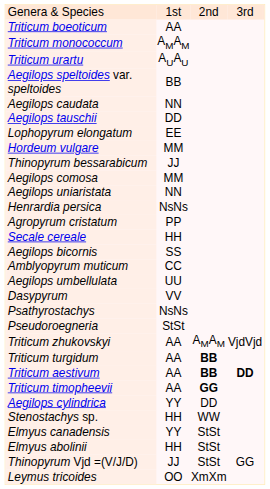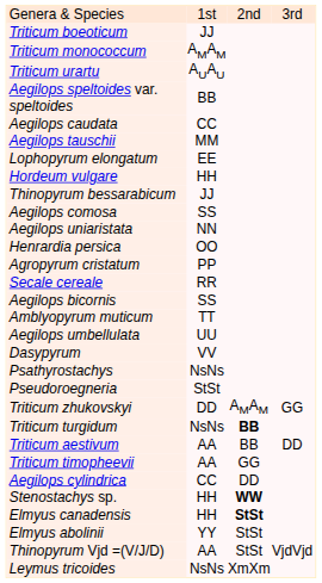 <table border="0" cellspacing="0" cellpadding="1"  style="float:Right; text-align:center; margin-left:2em; margin-bottom:1em; border:1px #feb solid; background:#fff7f8;">
 <tr style = "background:#ffe7d7">
 <td></td>
 <td style="text-align:left; width:200px;">Genera & Species</td>
 <td style="width:40px">1st</td>
 <td style="width:40px">2nd</td>
 <td style="width:40px">3rd</td>
 <td></td>
 </tr>
 <tr>
 <td style="text-align:right; background:#ffefe7;"></td>
 <td style="text-align:left; background:#ffefe7;"><em><a href='#'>Triticum boeoticum</a></em></td>
-<td>AA</td>
+<td>JJ</td>
 <td></td>
 <td></td>
 </tr>
 <tr>
 <td style="text-align:right; background:#ffefe7;"></td>
 <td style="text-align:left; background:#ffefe7;"><em><a href='#'>Triticum monococcum</a></em></td>
 <td>A<sub>M</sub>A<sub>M</sub></td>
 <td></td>
 <td></td>
 </tr>
 <tr>
 <td style="text-align:right; background:#ffefe7;"></td>
 <td style="text-align:left; background:#ffefe7;"><em><a href='#'>Triticum urartu</a></em></td>
 <td>A<sub>U</sub>A<sub>U</sub></td>
 <td></td>
 <td></td>
 </tr>
 <tr>
 <td style="text-align:right; background:#ffefe7;"></td>
 <td style="text-align:left; background:#ffefe7;"><em><a href='#'>Aegilops speltoides</a></em> var. <em>speltoides</em></td>
 <td>BB</td>
 <td></td>
 <td></td>
 </tr>
 <tr>
 <td style="text-align:right; background:#ffefe7;"></td>
 <td style="text-align:left; background:#ffefe7;"><em>Aegilops caudata</em></td>
-<td>NN</td>
+<td>CC</td>
 <td></td>
 <td></td>
 </tr>
 <tr>
 <td style="text-align:right; background:#ffefe7;"></td>
 <td style="text-align:left; background:#ffefe7;"><em><a href='#'>Aegilops tauschii</a></em></td>
-<td>DD</td>
+<td>MM</td>
 <td></td>
 <td></td>
 </tr>
 <tr>
 <td style="text-align:right; background:#ffefe7;"></td>
 <td style="text-align:left; background:#ffefe7;"><em>Lophopyrum elongatum</em></td>
 <td>EE</td>
 <td></td>
 <td></td>
 </tr>
 <tr>
 <td style="text-align:right; background:#ffefe7;"></td>
 <td style="text-align:left; background:#ffefe7;"><em><a href='#'>Hordeum vulgare</a></em></td>
-<td>MM</td>
+<td>HH</td>
 <td></td>
 <td></td>
 </tr>
 <tr>
 <td style="text-align:right; background:#ffefe7;"></td>
 <td style="text-align:left; background:#ffefe7;"><em>Thinopyrum bessarabicum</em></td>
 <td>JJ</td>
 <td></td>
 <td></td>
 </tr>
 <tr>
 <td style="text-align:right; background:#ffefe7;"></td>
 <td style="text-align:left; background:#ffefe7;"><em>Aegilops comosa</em></td>
-<td>MM</td>
+<td>SS</td>
 <td></td>
 <td></td>
 </tr>
 <tr>
 <td style="text-align:right; background:#ffefe7;"></td>
 <td style="text-align:left; background:#ffefe7;"><em>Aegilops uniaristata</em></td>
 <td>NN</td>
 <td></td>
 <td></td>
 </tr>
 <tr>
 <td style="text-align:right; background:#ffefe7;"></td>
 <td style="text-align:left; background:#ffefe7;"><em>Henrardia persica</em></td>
-<td>NsNs</td>
+<td>OO</td>
 <td></td>
 <td></td>
 </tr>
 <tr>
 <td style="text-align:right; background:#ffefe7;"></td>
 <td style="text-align:left; background:#ffefe7;"><em>Agropyrum cristatum</em></td>
 <td>PP</td>
 <td></td>
 <td></td>
 </tr>
 <tr>
 <td style="text-align:right; background:#ffefe7;"></td>
 <td style="text-align:left; background:#ffefe7;"><em><a href='#'>Secale cereale</a></em></td>
-<td>HH</td>
+<td>RR</td>
 <td></td>
 <td></td>
 </tr>
 <tr>
 <td style="text-align:right; background:#ffefe7;"></td>
 <td style="text-align:left; background:#ffefe7;"><em>Aegilops bicornis</em></td>
 <td>SS</td>
 <td></td>
 <td></td>
 </tr>
 <tr>
 <td style="text-align:right; background:#ffefe7;"></td>
 <td style="text-align:left; background:#ffefe7;"><em>Amblyopyrum muticum</em></td>
-<td>CC</td>
+<td>TT</td>
 <td></td>
 <td></td>
 </tr>
 <tr>
 <td style="text-align:right; background:#ffefe7;"></td>
 <td style="text-align:left; background:#ffefe7;"><em>Aegilops umbellulata</em></td>
 <td>UU</td>
 <td></td>
 <td></td>
 </tr>
 <tr>
 <td style="text-align:right; background:#ffefe7;"></td>
 <td style="text-align:left; background:#ffefe7;"><em>Dasypyrum</em></td>
 <td>VV</td>
 <td></td>
 <td></td>
 </tr>
 <tr>
 <td style="text-align:right; background:#ffefe7;"></td>
 <td style="text-align:left; background:#ffefe7;"><em>Psathyrostachys</em></td>
 <td>NsNs</td>
 <td></td>
 <td></td>
 </tr>
 <tr>
 <td style="text-align:right; background:#ffefe7;"></td>
 <td style="text-align:left; background:#ffefe7;"><em>Pseudoroegneria</em></td>
 <td>StSt</td>
 <td></td>
 <td></td>
 </tr>
 <tr>
 <td style="text-align:right; background:#ffefe7;"></td>
 <td style="text-align:left; background:#ffefe7;"><em>Triticum zhukovskyi</em></td>
-<td>AA</td>
+<td>DD</td>
 <td>A<sub>M</sub>A<sub>M</sub></td>
-<td>VjdVjd</td>
+<td>GG</td>
 </tr>
 <tr>
 <td style="text-align:right; background:#ffefe7;"></td>
 <td style="text-align:left; background:#ffefe7;"><em>Triticum turgidum</em></td>
-<td>AA</td>
+<td>NsNs</td>
 <td><strong>BB</strong></td>
 <td></td>
 </tr>
 <tr>
 <td style="text-align:right; background:#ffefe7;"></td>
 <td style="text-align:left; background:#ffefe7;"><em><a href='#'>Triticum aestivum</a></em></td>
 <td>AA</td>
-<td><strong>BB</strong></td>
-<td><strong>DD</strong></td>
+<td>BB</td>
+<td>DD</td>
 </tr>
 <tr>
 <td style="text-align:right; background:#ffefe7;"></td>
 <td style="text-align:left; background:#ffefe7;"><em><a href='#'>Triticum timopheevii</a></em></td>
 <td>AA</td>
-<td><strong>GG</strong></td>
+<td>GG</td>
 <td></td>
 </tr>
 <tr>
 <td style="text-align:right; background:#ffefe7;"></td>
 <td style="text-align:left; background:#ffefe7;"><em><a href='#'>Aegilops cylindrica</a></em></td>
-<td>YY</td>
+<td>CC</td>
 <td>DD</td>
 <td></td>
 </tr>
 <tr>
 <td style="text-align:right; background:#ffefe7;"></td>
 <td style="text-align:left; background:#ffefe7;"><em>Stenostachys</em> sp.</td>
 <td>HH</td>
-<td>WW</td>
+<td><strong>WW</strong></td>
 <td></td>
 </tr>
 <tr>
 <td style="text-align:right; background:#ffefe7;"></td>
 <td style="text-align:left; background:#ffefe7;"><em>Elmyus canadensis</em></td>
+<td>HH</td>
+<td><strong>StSt</strong></td>
+<td></td>
+</tr>
+<tr>
+<td style="text-align:right; background:#ffefe7;"></td>
+<td style="text-align:left; background:#ffefe7;"><em>Elmyus abolinii</em></td>
 <td>YY</td>
 <td>StSt</td>
 <td></td>
 </tr>
 <tr>
 <td style="text-align:right; background:#ffefe7;"></td>
-<td style="text-align:left; background:#ffefe7;"><em>Elmyus abolinii</em></td>
-<td>HH</td>
+<td style="text-align:left; background:#ffefe7;"><em>Thinopyrum</em> Vjd =(V/J/D)</td>
+<td>AA</td>
 <td>StSt</td>
-<td></td>
-</tr>
-<tr>
-<td style="text-align:right; background:#ffefe7;"></td>
-<td style="text-align:left; background:#ffefe7;"><em>Thinopyrum</em> Vjd =(V/J/D)</td>
-<td>JJ</td>
-<td>StSt</td>
-<td>GG</td>
+<td>VjdVjd</td>
 </tr>
 <tr>
 <td style="text-align:right; background:#ffefe7;"></td>
 <td style="text-align:left; background:#ffefe7;"><em>Leymus tricoides</em></td>
-<td>OO</td>
+<td>NsNs</td>
 <td>XmXm</td>
 <td></td>
 </tr>
 </table>
